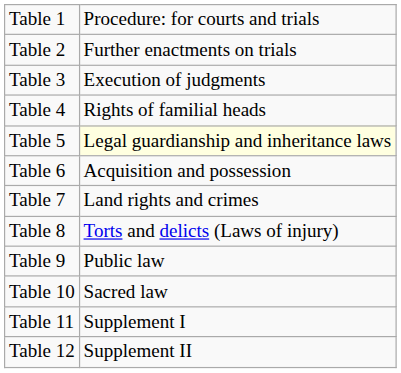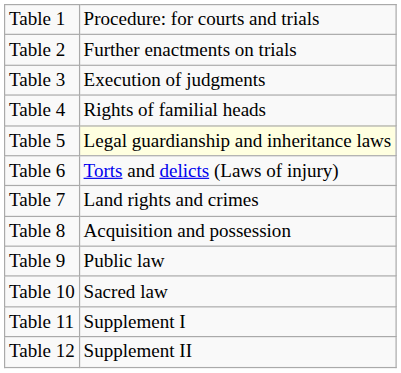 <table class="wikitable">
 <tr>
 <td>Table 1</td>
 <td>Procedure: for courts and trials</td>
 </tr>
 <tr>
 <td>Table 2</td>
 <td>Further enactments on trials</td>
 </tr>
 <tr>
 <td>Table 3</td>
 <td>Execution of judgments</td>
 </tr>
 <tr>
 <td>Table 4</td>
 <td>Rights of familial heads</td>
 </tr>
 <tr>
 <td>Table 5</td>
 <td style="background: lightyellow;">Legal guardianship and inheritance laws</td>
 </tr>
 <tr>
 <td>Table 6</td>
-<td>Acquisition and possession</td>
+<td><a href='#'>Torts</a> and <a href='#'>delicts</a> (Laws of injury)</td>
 </tr>
 <tr>
 <td>Table 7</td>
 <td>Land rights and crimes</td>
 </tr>
 <tr>
 <td>Table 8</td>
-<td><a href='#'>Torts</a> and <a href='#'>delicts</a> (Laws of injury)</td>
+<td>Acquisition and possession</td>
 </tr>
 <tr>
 <td>Table 9</td>
 <td>Public law</td>
 </tr>
 <tr>
 <td>Table 10</td>
 <td>Sacred law</td>
 </tr>
 <tr>
 <td>Table 11</td>
 <td>Supplement I</td>
 </tr>
 <tr>
 <td>Table 12</td>
 <td>Supplement II</td>
 </tr>
 </table>
